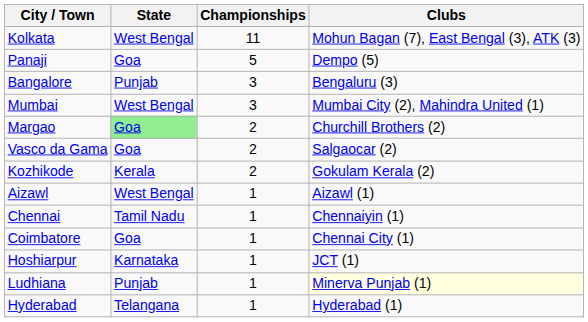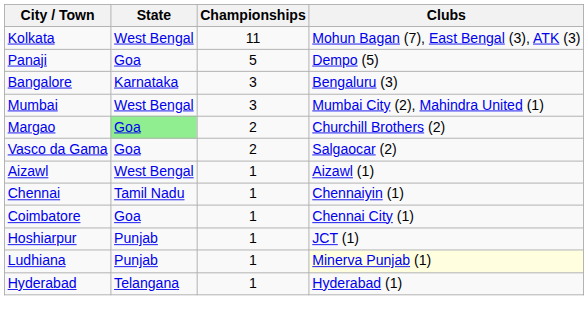 <table class="wikitable">
 <tr>
 <th>City / Town</th>
 <th>State</th>
 <th>Championships</th>
 <th>Clubs</th>
 </tr>
 <tr>
 <td><a href='#'>Kolkata</a></td>
 <td><a href='#'>West Bengal</a></td>
 <td align="center">11</td>
 <td><a href='#'>Mohun Bagan</a> (7), <a href='#'>East Bengal</a> (3), <a href='#'>ATK</a> (3)</td>
 </tr>
 <tr>
 <td><a href='#'>Panaji</a></td>
 <td><a href='#'>Goa</a></td>
 <td align="center">5</td>
 <td><a href='#'>Dempo</a> (5)</td>
 </tr>
 <tr>
 <td><a href='#'>Bangalore</a></td>
-<td><a href='#'>Punjab</a></td>
+<td><a href='#'>Karnataka</a></td>
 <td align="center">3</td>
 <td><a href='#'>Bengaluru</a> (3)</td>
 </tr>
 <tr>
 <td><a href='#'>Mumbai</a></td>
 <td><a href='#'>West Bengal</a></td>
 <td align="center">3</td>
 <td><a href='#'>Mumbai City</a> (2), <a href='#'>Mahindra United</a> (1)</td>
 </tr>
 <tr>
 <td><a href='#'>Margao</a></td>
 <td style="background: lightgreen;"><a href='#'>Goa</a></td>
 <td align="center">2</td>
 <td><a href='#'>Churchill Brothers</a> (2)</td>
 </tr>
 <tr>
 <td><a href='#'>Vasco da Gama</a></td>
 <td><a href='#'>Goa</a></td>
 <td align="center">2</td>
 <td><a href='#'>Salgaocar</a> (2)</td>
 </tr>
 <tr>
-<td><a href='#'>Kozhikode</a></td>
-<td><a href='#'>Kerala</a></td>
-<td align="center">2</td>
-<td><a href='#'>Gokulam Kerala</a> (2)</td>
-</tr>
-<tr>
 <td><a href='#'>Aizawl</a></td>
 <td><a href='#'>West Bengal</a></td>
 <td align="center">1</td>
 <td><a href='#'>Aizawl</a> (1)</td>
 </tr>
 <tr>
 <td><a href='#'>Chennai</a></td>
 <td><a href='#'>Tamil Nadu</a></td>
 <td align="center">1</td>
 <td><a href='#'>Chennaiyin</a> (1)</td>
 </tr>
 <tr>
 <td><a href='#'>Coimbatore</a></td>
 <td><a href='#'>Goa</a></td>
 <td align="center">1</td>
 <td><a href='#'>Chennai City</a> (1)</td>
 </tr>
 <tr>
 <td><a href='#'>Hoshiarpur</a></td>
-<td><a href='#'>Karnataka</a></td>
+<td><a href='#'>Punjab</a></td>
 <td align="center">1</td>
 <td><a href='#'>JCT</a> (1)</td>
 </tr>
 <tr>
 <td><a href='#'>Ludhiana</a></td>
 <td><a href='#'>Punjab</a></td>
 <td align="center">1</td>
 <td style="background: lightyellow;"><a href='#'>Minerva Punjab</a> (1)</td>
 </tr>
 <tr>
 <td><a href='#'>Hyderabad</a></td>
 <td><a href='#'>Telangana</a></td>
 <td align="center">1</td>
 <td><a href='#'>Hyderabad</a> (1)</td>
 </tr>
 </table>
